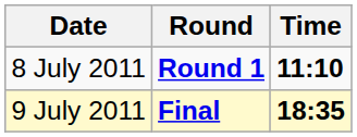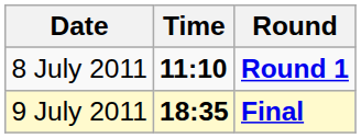 <table class="wikitable">
 <tr>
 <th>Date</th>
+<th>Time</th>
 <th>Round</th>
-<th>Time</th>
 </tr>
 <tr>
 <td>8 July 2011</td>
+<td><strong>11:10</strong></td>
 <td><strong><a href='#'>Round 1</a></strong></td>
-<td><strong>11:10</strong></td>
 </tr>
 <tr style=background:lemonchiffon>
 <td>9 July 2011</td>
+<td><strong>18:35</strong></td>
 <td><strong><a href='#'>Final</a></strong></td>
-<td><strong>18:35</strong></td>
 </tr>
 </table>
